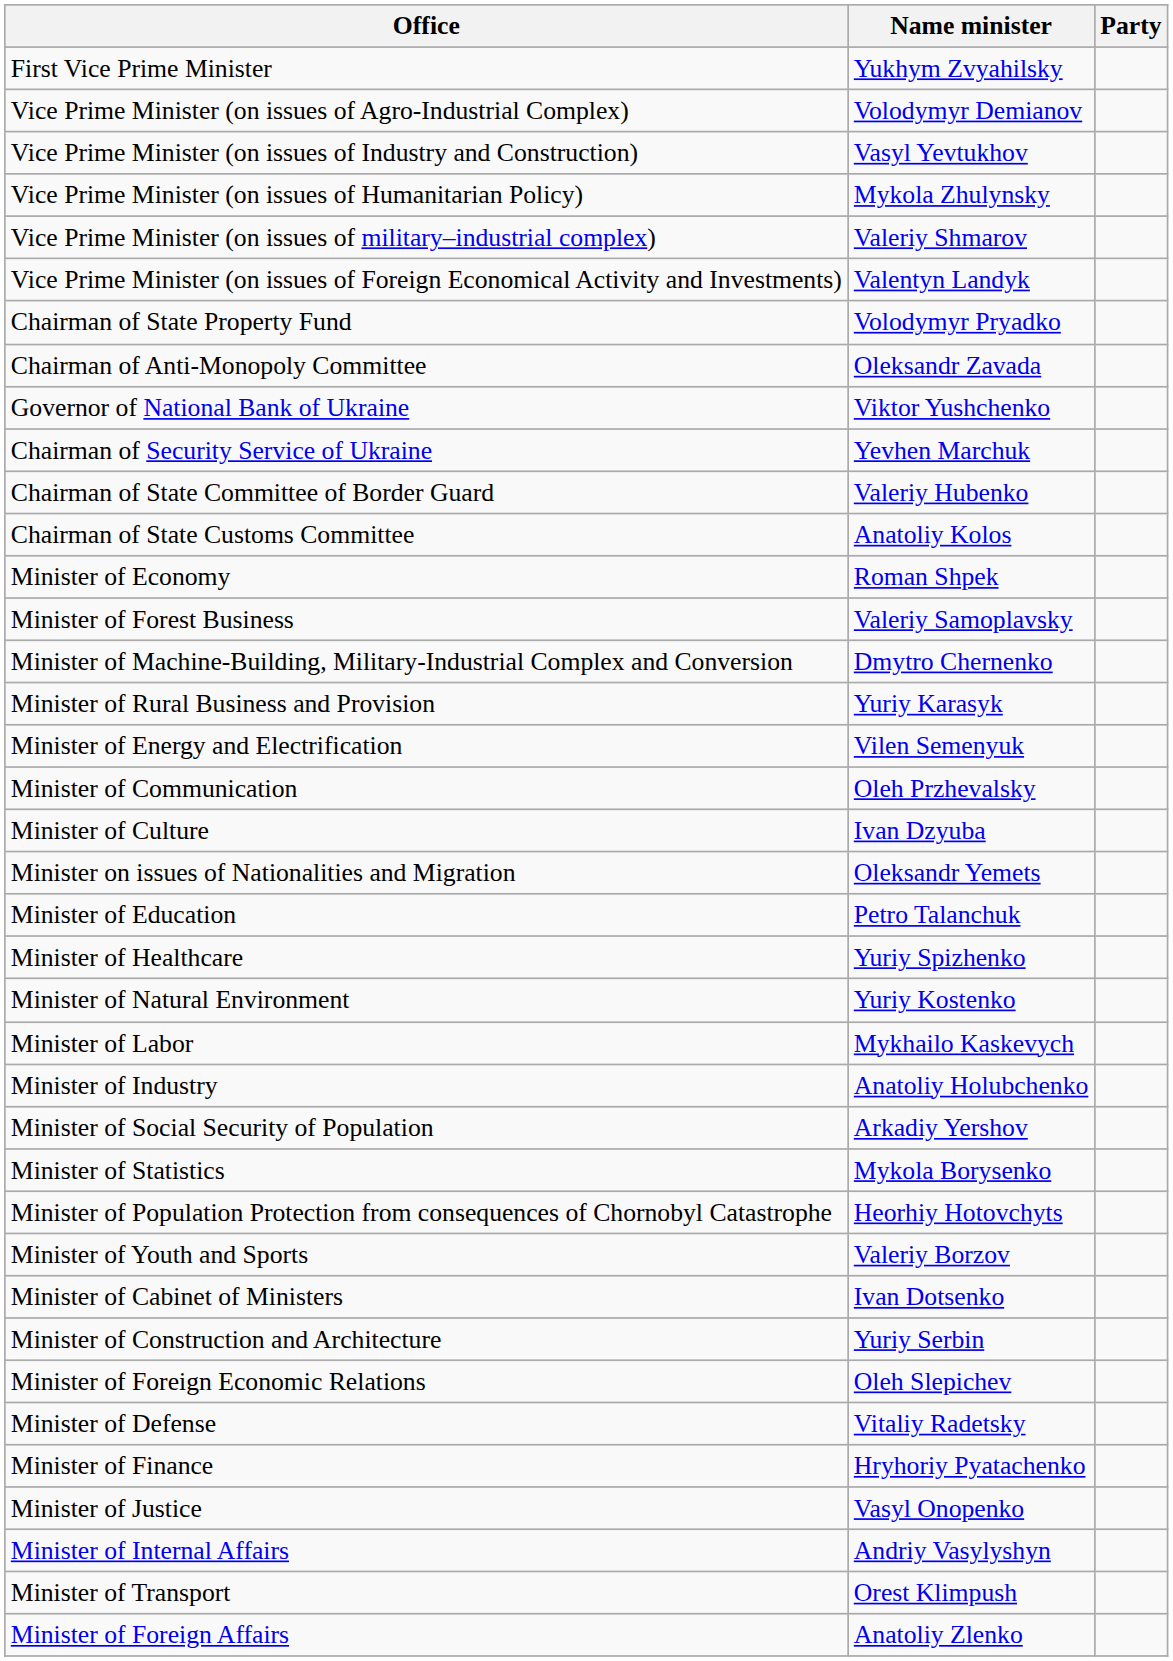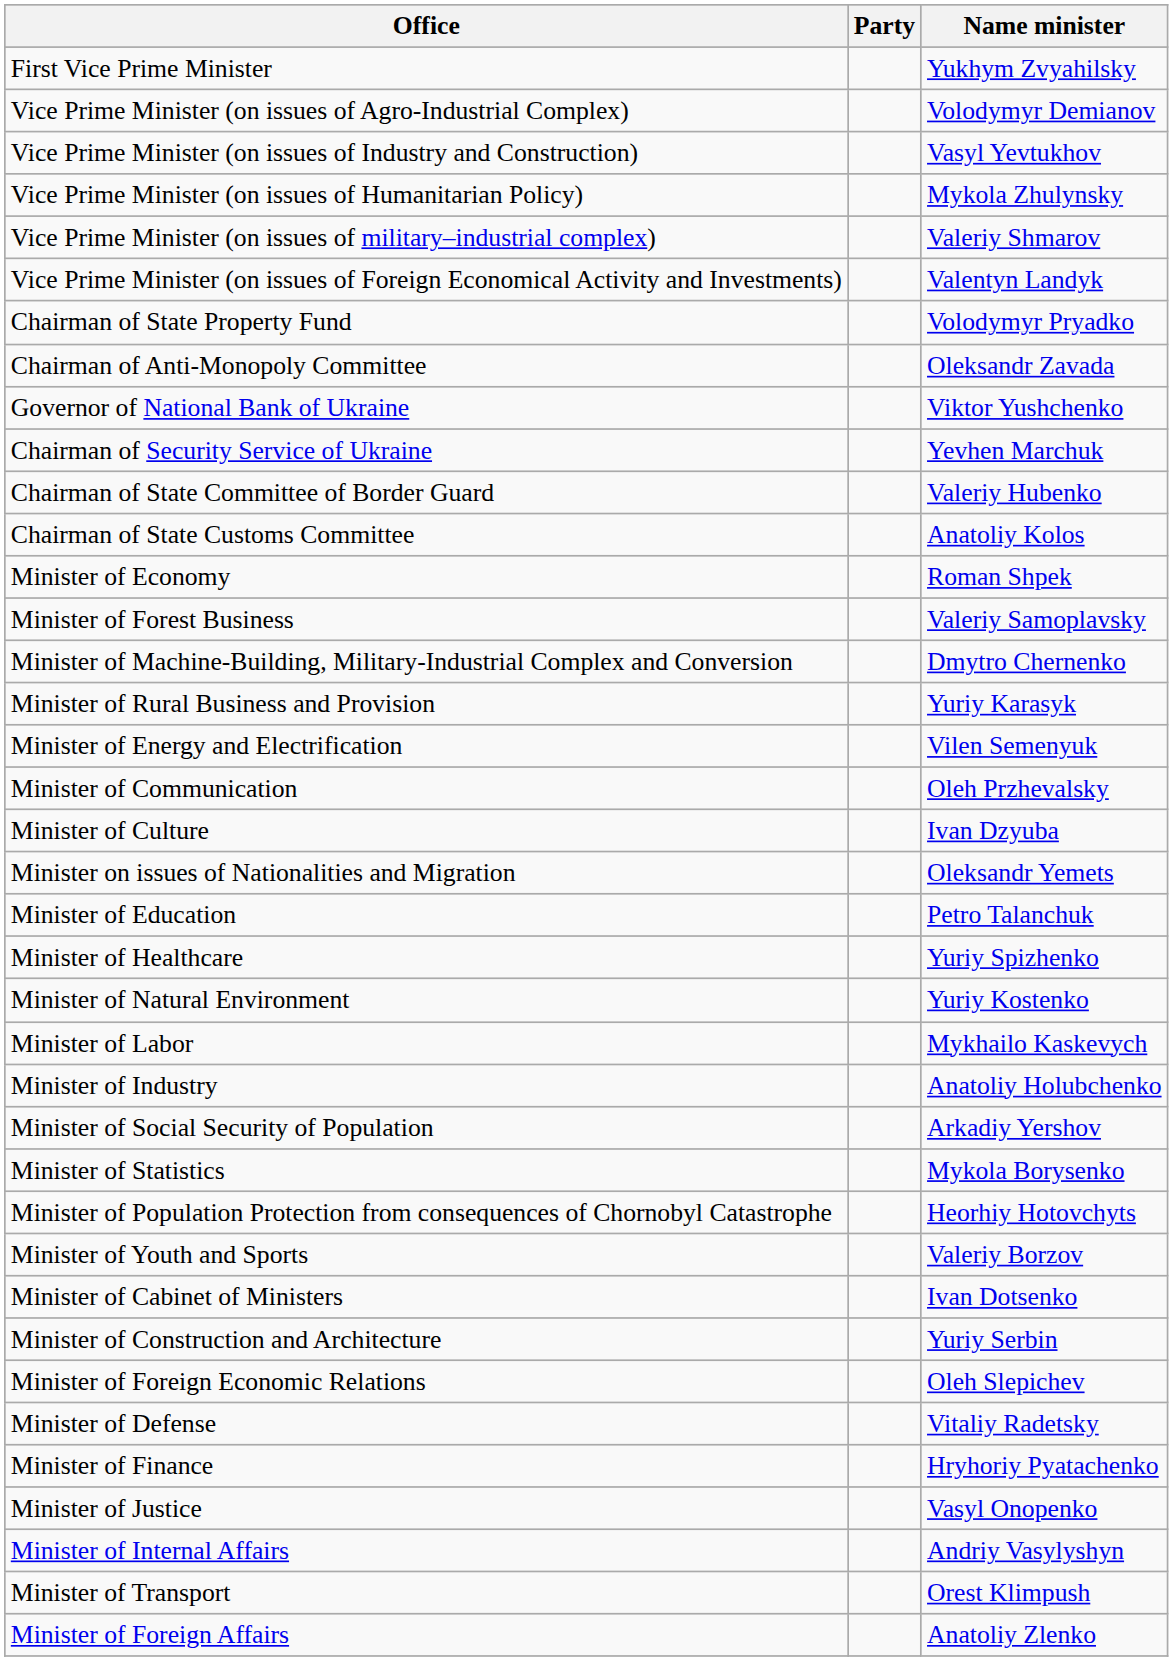 <table class="wikitable" style="font-size: 95%;">
 <tr>
 <th>Office</th>
+<th>Party</th>
 <th>Name minister</th>
-<th>Party</th>
 </tr>
 <tr>
 <td>First Vice Prime Minister</td>
+<td></td>
 <td><a href='#'>Yukhym Zvyahilsky</a></td>
-<td></td>
 </tr>
 <tr>
 <td>Vice Prime Minister (on issues of Agro-Industrial Complex)</td>
+<td></td>
 <td><a href='#'>Volodymyr Demianov</a></td>
-<td></td>
 </tr>
 <tr>
 <td>Vice Prime Minister (on issues of Industry and Construction)</td>
+<td></td>
 <td><a href='#'>Vasyl Yevtukhov</a></td>
-<td></td>
 </tr>
 <tr>
 <td>Vice Prime Minister (on issues of Humanitarian Policy)</td>
+<td></td>
 <td><a href='#'>Mykola Zhulynsky</a></td>
-<td></td>
 </tr>
 <tr>
 <td>Vice Prime Minister (on issues of <a href='#'>military–industrial complex</a>)</td>
+<td></td>
 <td><a href='#'>Valeriy Shmarov</a></td>
-<td></td>
 </tr>
 <tr>
 <td>Vice Prime Minister (on issues of Foreign Economical Activity and Investments)</td>
+<td></td>
 <td><a href='#'>Valentyn Landyk</a></td>
-<td></td>
 </tr>
 <tr>
 <td>Chairman of State Property Fund</td>
+<td></td>
 <td><a href='#'>Volodymyr Pryadko</a></td>
-<td></td>
 </tr>
 <tr>
 <td>Chairman of Anti-Monopoly Committee</td>
+<td></td>
 <td><a href='#'>Oleksandr Zavada</a></td>
-<td></td>
 </tr>
 <tr>
 <td>Governor of <a href='#'>National Bank of Ukraine</a></td>
+<td></td>
 <td><a href='#'>Viktor Yushchenko</a></td>
-<td></td>
 </tr>
 <tr>
 <td>Chairman of <a href='#'>Security Service of Ukraine</a></td>
+<td></td>
 <td><a href='#'>Yevhen Marchuk</a></td>
-<td></td>
 </tr>
 <tr>
 <td>Chairman of State Committee of Border Guard</td>
+<td></td>
 <td><a href='#'>Valeriy Hubenko</a></td>
-<td></td>
 </tr>
 <tr>
 <td>Chairman of State Customs Committee</td>
+<td></td>
 <td><a href='#'>Anatoliy Kolos</a></td>
-<td></td>
 </tr>
 <tr>
 <td>Minister of Economy</td>
+<td></td>
 <td><a href='#'>Roman Shpek</a></td>
-<td></td>
 </tr>
 <tr>
 <td>Minister of Forest Business</td>
+<td></td>
 <td><a href='#'>Valeriy Samoplavsky</a></td>
-<td></td>
 </tr>
 <tr>
 <td>Minister of Machine-Building, Military-Industrial Complex and Conversion</td>
+<td></td>
 <td><a href='#'>Dmytro Chernenko</a></td>
-<td></td>
 </tr>
 <tr>
 <td>Minister of Rural Business and Provision</td>
+<td></td>
 <td><a href='#'>Yuriy Karasyk</a></td>
-<td></td>
 </tr>
 <tr>
 <td>Minister of Energy and Electrification</td>
+<td></td>
 <td><a href='#'>Vilen Semenyuk</a></td>
-<td></td>
 </tr>
 <tr>
 <td>Minister of Communication</td>
+<td></td>
 <td><a href='#'>Oleh Przhevalsky</a></td>
-<td></td>
 </tr>
 <tr>
 <td>Minister of Culture</td>
+<td></td>
 <td><a href='#'>Ivan Dzyuba</a></td>
-<td></td>
 </tr>
 <tr>
 <td>Minister on issues of Nationalities and Migration</td>
+<td></td>
 <td><a href='#'>Oleksandr Yemets</a></td>
-<td></td>
 </tr>
 <tr>
 <td>Minister of Education</td>
+<td></td>
 <td><a href='#'>Petro Talanchuk</a></td>
-<td></td>
 </tr>
 <tr>
 <td>Minister of Healthcare</td>
+<td></td>
 <td><a href='#'>Yuriy Spizhenko</a></td>
-<td></td>
 </tr>
 <tr>
 <td>Minister of Natural Environment</td>
+<td></td>
 <td><a href='#'>Yuriy Kostenko</a></td>
-<td></td>
 </tr>
 <tr>
 <td>Minister of Labor</td>
+<td></td>
 <td><a href='#'>Mykhailo Kaskevych</a></td>
-<td></td>
 </tr>
 <tr>
 <td>Minister of Industry</td>
+<td></td>
 <td><a href='#'>Anatoliy Holubchenko</a></td>
-<td></td>
 </tr>
 <tr>
 <td>Minister of Social Security of Population</td>
+<td></td>
 <td><a href='#'>Arkadiy Yershov</a></td>
-<td></td>
 </tr>
 <tr>
 <td>Minister of Statistics</td>
+<td></td>
 <td><a href='#'>Mykola Borysenko</a></td>
-<td></td>
 </tr>
 <tr>
 <td>Minister of Population Protection from consequences of Chornobyl Catastrophe</td>
+<td></td>
 <td><a href='#'>Heorhiy Hotovchyts</a></td>
-<td></td>
 </tr>
 <tr>
 <td>Minister of Youth and Sports</td>
+<td></td>
 <td><a href='#'>Valeriy Borzov</a></td>
-<td></td>
 </tr>
 <tr>
 <td>Minister of Cabinet of Ministers</td>
+<td></td>
 <td><a href='#'>Ivan Dotsenko</a></td>
-<td></td>
 </tr>
 <tr>
 <td>Minister of Construction and Architecture</td>
+<td></td>
 <td><a href='#'>Yuriy Serbin</a></td>
-<td></td>
 </tr>
 <tr>
 <td>Minister of Foreign Economic Relations</td>
+<td></td>
 <td><a href='#'>Oleh Slepichev</a></td>
-<td></td>
 </tr>
 <tr>
 <td>Minister of Defense</td>
+<td></td>
 <td><a href='#'>Vitaliy Radetsky</a></td>
-<td></td>
 </tr>
 <tr>
 <td>Minister of Finance</td>
+<td></td>
 <td><a href='#'>Hryhoriy Pyatachenko</a></td>
-<td></td>
 </tr>
 <tr>
 <td>Minister of Justice</td>
+<td></td>
 <td><a href='#'>Vasyl Onopenko</a></td>
-<td></td>
 </tr>
 <tr>
 <td><a href='#'>Minister of Internal Affairs</a></td>
+<td></td>
 <td><a href='#'>Andriy Vasylyshyn</a></td>
-<td></td>
 </tr>
 <tr>
 <td>Minister of Transport</td>
+<td></td>
 <td><a href='#'>Orest Klimpush</a></td>
-<td></td>
 </tr>
 <tr>
 <td><a href='#'>Minister of Foreign Affairs</a></td>
+<td></td>
 <td><a href='#'>Anatoliy Zlenko</a></td>
-<td></td>
 </tr>
 </table>
